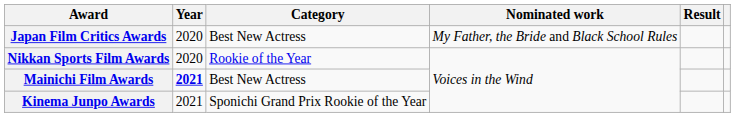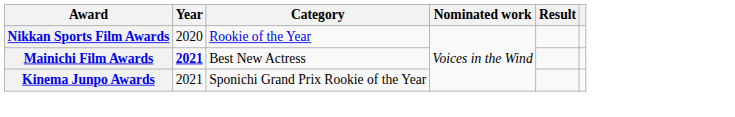 <table class="wikitable plainrowheaders sortable">
 <tr>
 <th scope="col">Award</th>
 <th scope="col">Year</th>
 <th scope="col">Category</th>
 <th scope="col">Nominated work</th>
 <th scope="col">Result</th>
 <th scope="col" class="unsortable"></th>
-</tr>
-<tr>
-<th scope="row"><a href='#'>Japan Film Critics Awards</a></th>
-<td>2020</td>
-<td>Best New Actress</td>
-<td><em>My Father, the Bride</em> and <em>Black School Rules</em></td>
-<td></td>
-<td style="text-align:center;"></td>
 </tr>
 <tr>
 <th scope="row"><a href='#'>Nikkan Sports Film Awards</a></th>
 <td>2020</td>
 <td><a href='#'>Rookie of the Year</a></td>
 <td rowspan="3"><em>Voices in the Wind</em></td>
 <td></td>
 <td style="text-align:center;"></td>
 </tr>
 <tr>
 <th scope="row"><a href='#'>Mainichi Film Awards</a></th>
 <td><strong><a href='#'>2021</a></strong></td>
 <td>Best New Actress</td>
 <td></td>
 <td style="text-align:center;"></td>
 </tr>
 <tr>
 <th scope="row"><a href='#'>Kinema Junpo Awards</a></th>
 <td>2021</td>
 <td>Sponichi Grand Prix Rookie of the Year</td>
 <td></td>
 <td style="text-align:center;"></td>
 </tr>
 </table>
